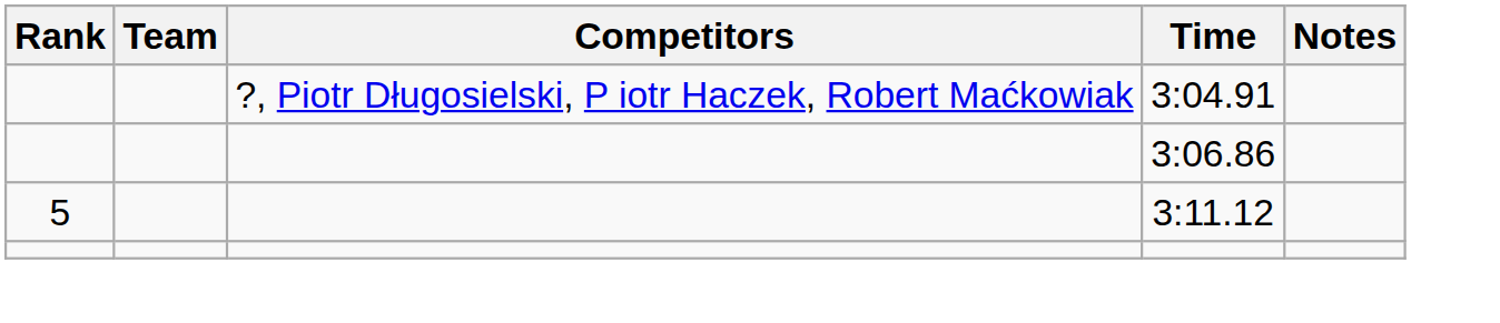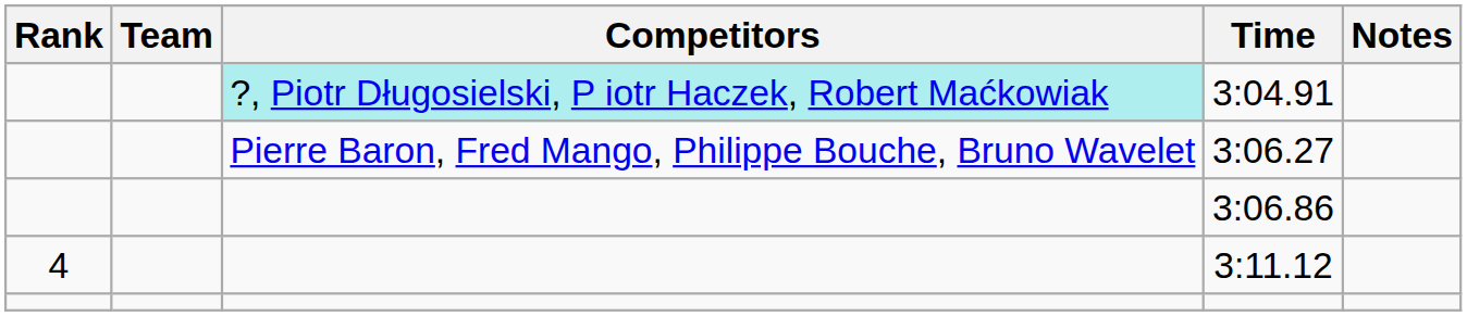 <table class="wikitable sortable" style="text-align:center;font-size:95%">
 <tr>
 <th>Rank</th>
 <th>Team</th>
 <th>Competitors</th>
 <th>Time</th>
 <th>Notes</th>
 </tr>
 <tr>
 <td></td>
 <td align=left></td>
-<td align=left>?, <a href='#'>Piotr Długosielski</a>, <a href='#'>P iotr Haczek</a>, <a href='#'>Robert Maćkowiak</a></td>
+<td align=left style="background: paleturquoise;">?, <a href='#'>Piotr Długosielski</a>, <a href='#'>P iotr Haczek</a>, <a href='#'>Robert Maćkowiak</a></td>
 <td>3:04.91</td>
+<td></td>
+</tr>
+<tr>
+<td></td>
+<td align=left></td>
+<td align=left><a href='#'>Pierre Baron</a>, <a href='#'>Fred Mango</a>, <a href='#'>Philippe Bouche</a>, <a href='#'>Bruno Wavelet</a></td>
+<td>3:06.27</td>
 <td></td>
 </tr>
 <tr>
 <td></td>
 <td align=left></td>
 <td align=left></td>
 <td>3:06.86</td>
 <td></td>
 </tr>
 <tr>
-<td>5</td>
+<td>4</td>
 <td align=left></td>
 <td align=left></td>
 <td>3:11.12</td>
 <td></td>
 </tr>
 <tr>
 <td></td>
 <td align=left></td>
 <td align=left></td>
 <td></td>
 <td></td>
 </tr>
 </table>
